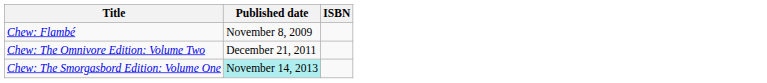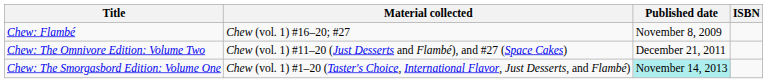 <table class="wikitable">
 <tr>
 <th>Title</th>
+<th>Material collected</th>
 <th>Published date</th>
 <th>ISBN</th>
 </tr>
 <tr>
 <td><a href='#'><em>Chew: Flambé</em></a></td>
+<td><em>Chew</em> (vol. 1) #16–20; #27</td>
 <td>November 8, 2009</td>
 <td></td>
 </tr>
 <tr>
 <td><a href='#'><em>Chew: The Omnivore Edition: Volume Two</em></a></td>
+<td><em>Chew</em> (vol. 1) #11–20 (<em><a href='#'>Just Desserts</a></em> and <em>Flambé</em>), and #27 (<em><a href='#'>Space Cakes</a></em>)</td>
 <td>December 21, 2011</td>
 <td></td>
 </tr>
 <tr>
 <td><a href='#'><em>Chew: The Smorgasbord Edition: Volume One</em></a></td>
+<td><em>Chew</em> (vol. 1) #1–20 (<em><a href='#'>Taster's Choice</a></em>, <em><a href='#'>International Flavor</a></em>, <em>Just Desserts</em>, and <em>Flambé</em>)</td>
 <td style="background: paleturquoise;">November 14, 2013</td>
 <td></td>
 </tr>
 </table>
